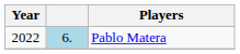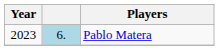 <table class="wikitable">
 <tr>
 <th width=40>Year</th>
 <th width=40></th>
 <th width=160>Players</th>
 </tr>
 <tr>
-<td align=center>2022</td>
+<td align=center>2023</td>
 <td align=center style="background: lightblue;">6.</td>
 <td><a href='#'>Pablo Matera</a></td>
 </tr>
 <tr>
 </tr>
 </table>
